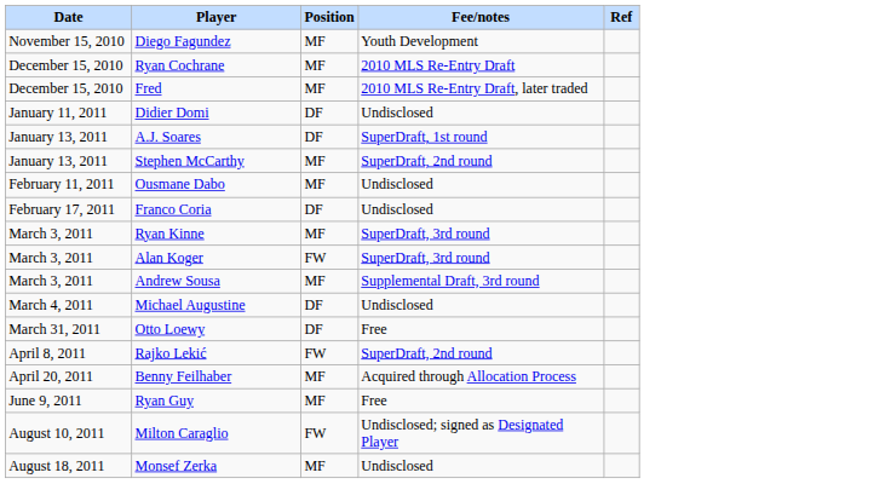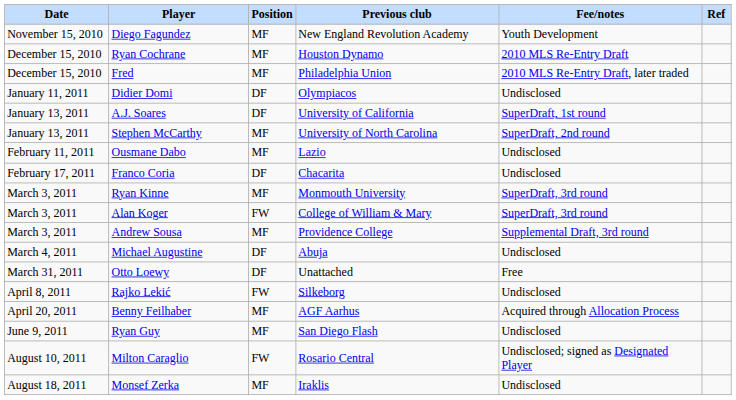 <table class="wikitable" style="text-align:left; font-size:95%;">
 <tr>
 <th style="background:#c2ddff; width:125px;">Date</th>
 <th style="background:#c2ddff; width:170px;">Player</th>
 <th style="background:#c2ddff; width:50px;">Position</th>
+<th style="background:#c2ddff; width:250px;">Previous club</th>
 <th style="background:#c2ddff; width:250px;">Fee/notes</th>
 <th style="background:#c2ddff; width:30px;">Ref</th>
 </tr>
 <tr>
 <td>November 15, 2010</td>
 <td> <a href='#'>Diego Fagundez</a></td>
 <td>MF</td>
+<td> New England Revolution Academy</td>
 <td>Youth Development</td>
 <td></td>
 </tr>
 <tr>
 <td>December 15, 2010</td>
 <td> <a href='#'>Ryan Cochrane</a></td>
 <td>MF</td>
+<td> <a href='#'>Houston Dynamo</a></td>
 <td><a href='#'>2010 MLS Re-Entry Draft</a></td>
 <td></td>
 </tr>
 <tr>
 <td>December 15, 2010</td>
 <td> <a href='#'>Fred</a></td>
 <td>MF</td>
+<td> <a href='#'>Philadelphia Union</a></td>
 <td><a href='#'>2010 MLS Re-Entry Draft</a>, later traded</td>
 <td></td>
 </tr>
 <tr>
 <td>January 11, 2011</td>
 <td> <a href='#'>Didier Domi</a></td>
 <td>DF</td>
+<td> <a href='#'>Olympiacos</a></td>
 <td>Undisclosed</td>
 <td></td>
 </tr>
 <tr>
 <td>January 13, 2011</td>
 <td> <a href='#'>A.J. Soares</a></td>
 <td>DF</td>
+<td> <a href='#'>University of California</a></td>
 <td><a href='#'>SuperDraft, 1st round</a></td>
 <td></td>
 </tr>
 <tr>
 <td>January 13, 2011</td>
 <td> <a href='#'>Stephen McCarthy</a></td>
 <td>MF</td>
+<td> <a href='#'>University of North Carolina</a></td>
 <td><a href='#'>SuperDraft, 2nd round</a></td>
 <td></td>
 </tr>
 <tr>
 <td>February 11, 2011</td>
 <td> <a href='#'>Ousmane Dabo</a></td>
 <td>MF</td>
+<td> <a href='#'>Lazio</a></td>
 <td>Undisclosed</td>
 <td></td>
 </tr>
 <tr>
 <td>February 17, 2011</td>
 <td> <a href='#'>Franco Coria</a></td>
 <td>DF</td>
+<td> <a href='#'>Chacarita</a></td>
 <td>Undisclosed</td>
 <td></td>
 </tr>
 <tr>
 <td>March 3, 2011</td>
 <td> <a href='#'>Ryan Kinne</a></td>
 <td>MF</td>
+<td> <a href='#'>Monmouth University</a></td>
 <td><a href='#'>SuperDraft, 3rd round</a></td>
 <td></td>
 </tr>
 <tr>
 <td>March 3, 2011</td>
 <td> <a href='#'>Alan Koger</a></td>
 <td>FW</td>
+<td> <a href='#'>College of William & Mary</a></td>
 <td><a href='#'>SuperDraft, 3rd round</a></td>
 <td></td>
 </tr>
 <tr>
 <td>March 3, 2011</td>
 <td> <a href='#'>Andrew Sousa</a></td>
 <td>MF</td>
+<td> <a href='#'>Providence College</a></td>
 <td><a href='#'>Supplemental Draft, 3rd round</a></td>
 <td></td>
 </tr>
 <tr>
 <td>March 4, 2011</td>
 <td> <a href='#'>Michael Augustine</a></td>
 <td>DF</td>
+<td> <a href='#'>Abuja</a></td>
 <td>Undisclosed</td>
 <td></td>
 </tr>
 <tr>
 <td>March 31, 2011</td>
 <td> <a href='#'>Otto Loewy</a></td>
 <td>DF</td>
+<td>Unattached</td>
 <td>Free</td>
 <td></td>
 </tr>
 <tr>
 <td>April 8, 2011</td>
 <td> <a href='#'>Rajko Lekić</a></td>
 <td>FW</td>
-<td><a href='#'>SuperDraft, 2nd round</a></td>
+<td> <a href='#'>Silkeborg</a></td>
+<td>Undisclosed</td>
 <td></td>
 </tr>
 <tr>
 <td>April 20, 2011</td>
 <td> <a href='#'>Benny Feilhaber</a></td>
 <td>MF</td>
+<td> <a href='#'>AGF Aarhus</a></td>
 <td>Acquired through <a href='#'>Allocation Process</a></td>
 <td></td>
 </tr>
 <tr>
 <td>June 9, 2011</td>
 <td> <a href='#'>Ryan Guy</a></td>
 <td>MF</td>
-<td>Free</td>
+<td> <a href='#'>San Diego Flash</a></td>
+<td>Undisclosed</td>
 <td></td>
 </tr>
 <tr>
 <td>August 10, 2011</td>
 <td> <a href='#'>Milton Caraglio</a></td>
 <td>FW</td>
+<td> <a href='#'>Rosario Central</a></td>
 <td>Undisclosed; signed as <a href='#'>Designated Player</a></td>
 <td></td>
 </tr>
 <tr>
 <td>August 18, 2011</td>
 <td> <a href='#'>Monsef Zerka</a></td>
 <td>MF</td>
+<td> <a href='#'>Iraklis</a></td>
 <td>Undisclosed</td>
 <td></td>
 </tr>
 </table>
